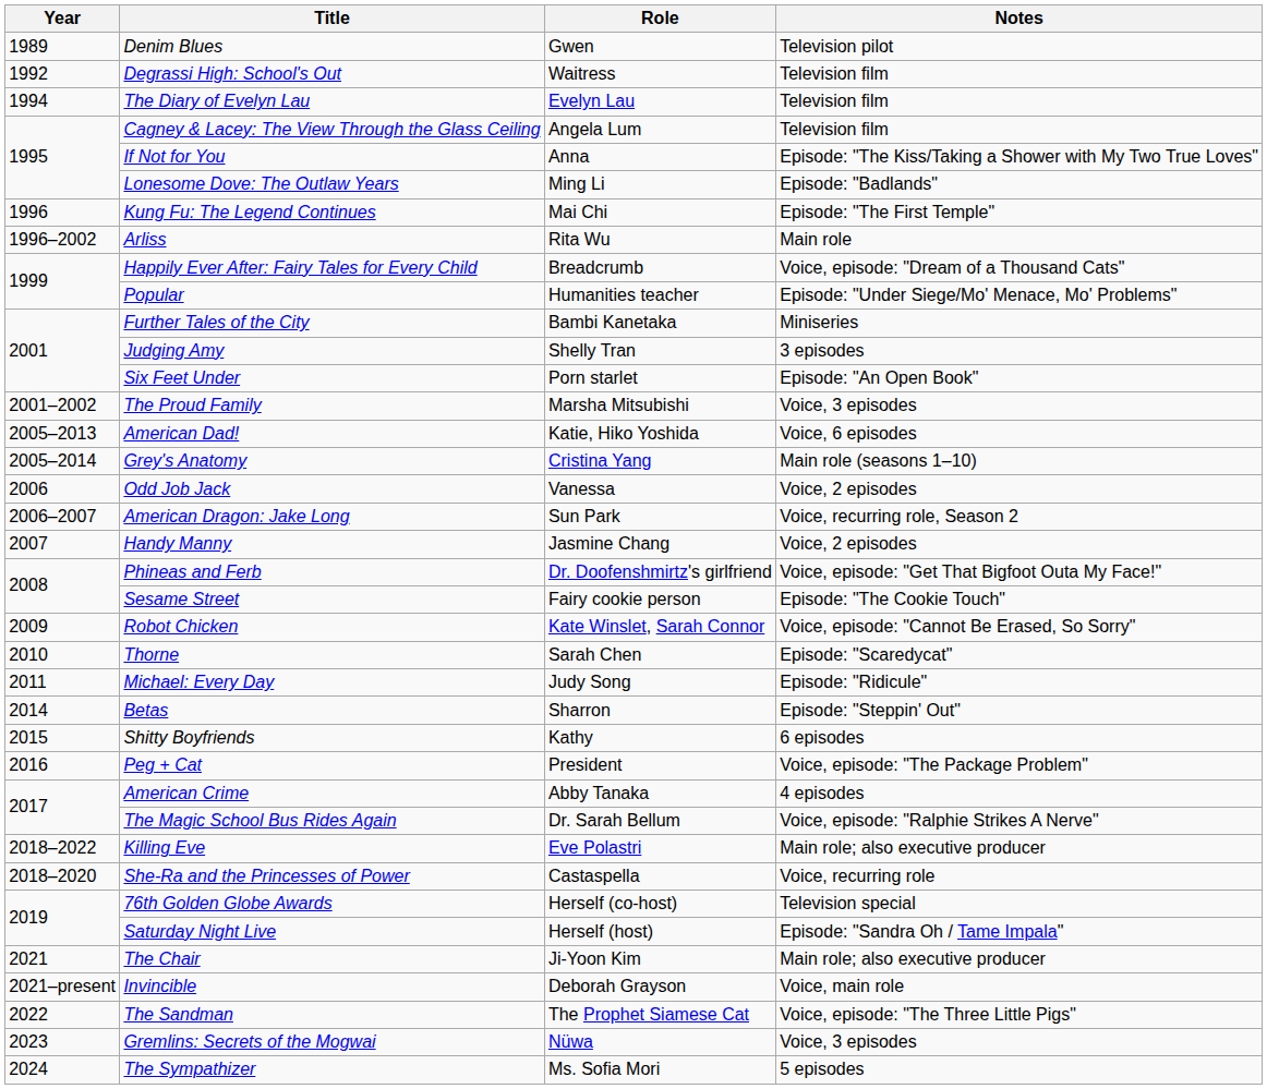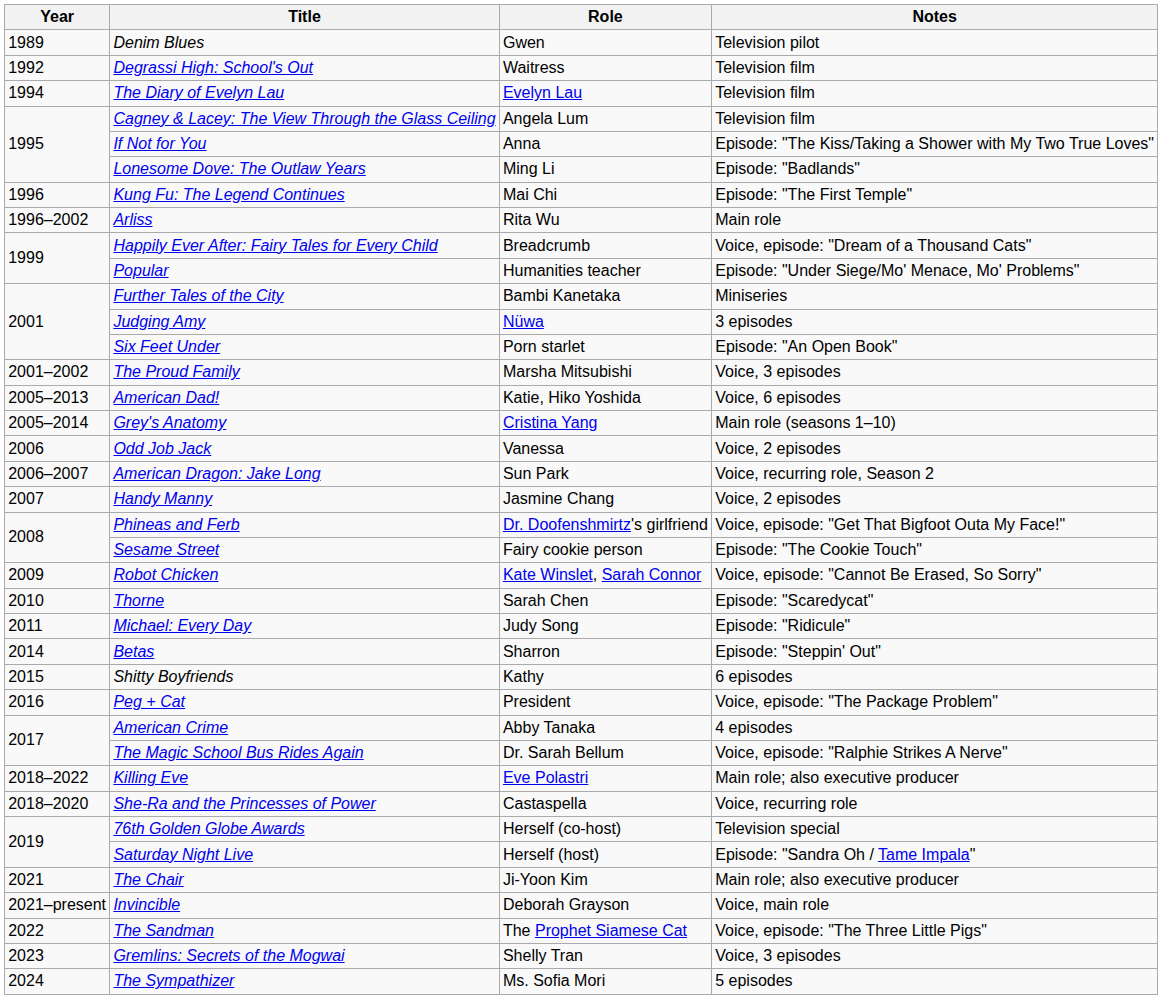 <table class="wikitable sortable">
 <tr>
 <th>Year</th>
 <th>Title</th>
 <th class="unsortable">Role</th>
 <th class="unsortable">Notes</th>
 </tr>
 <tr>
 <td>1989</td>
 <td><em>Denim Blues</em></td>
 <td>Gwen</td>
 <td>Television pilot</td>
 </tr>
 <tr>
 <td>1992</td>
 <td><em><a href='#'>Degrassi High: School's Out</a></em></td>
 <td>Waitress</td>
 <td>Television film</td>
 </tr>
 <tr>
 <td>1994</td>
 <td data-sort-value="Diary of Evelyn Lau, The"><em><a href='#'>The Diary of Evelyn Lau</a></em></td>
 <td><a href='#'>Evelyn Lau</a></td>
 <td>Television film</td>
 </tr>
 <tr>
 <td rowspan="3">1995</td>
 <td><em><a href='#'>Cagney & Lacey: The View Through the Glass Ceiling</a></em></td>
 <td>Angela Lum</td>
 <td>Television film</td>
 </tr>
 <tr>
 <td><em><a href='#'>If Not for You</a></em></td>
 <td>Anna</td>
 <td>Episode: "The Kiss/Taking a Shower with My Two True Loves"</td>
 </tr>
 <tr>
 <td><em><a href='#'>Lonesome Dove: The Outlaw Years</a></em></td>
 <td>Ming Li</td>
 <td>Episode: "Badlands"</td>
 </tr>
 <tr>
 <td>1996</td>
 <td><em><a href='#'>Kung Fu: The Legend Continues</a></em></td>
 <td>Mai Chi</td>
 <td>Episode: "The First Temple"</td>
 </tr>
 <tr>
 <td>1996–2002</td>
 <td><em><a href='#'>Arliss</a></em></td>
 <td>Rita Wu</td>
 <td>Main role</td>
 </tr>
 <tr>
 <td rowspan="2">1999</td>
 <td><em><a href='#'>Happily Ever After: Fairy Tales for Every Child</a></em></td>
 <td>Breadcrumb</td>
 <td>Voice, episode: "Dream of a Thousand Cats"</td>
 </tr>
 <tr>
 <td><em><a href='#'>Popular</a></em></td>
 <td>Humanities teacher</td>
 <td>Episode: "Under Siege/Mo' Menace, Mo' Problems"</td>
 </tr>
 <tr>
 <td rowspan="3">2001</td>
 <td><em><a href='#'>Further Tales of the City</a></em></td>
 <td>Bambi Kanetaka</td>
 <td>Miniseries</td>
 </tr>
 <tr>
 <td><em><a href='#'>Judging Amy</a></em></td>
-<td>Shelly Tran</td>
+<td><a href='#'>Nüwa</a></td>
 <td>3 episodes</td>
 </tr>
 <tr>
 <td><em><a href='#'>Six Feet Under</a></em></td>
 <td>Porn starlet</td>
 <td>Episode: "An Open Book"</td>
 </tr>
 <tr>
 <td>2001–2002</td>
 <td data-sort-value="Proud Family, The"><em><a href='#'>The Proud Family</a></em></td>
 <td>Marsha Mitsubishi</td>
 <td>Voice, 3 episodes</td>
 </tr>
 <tr>
 <td>2005–2013</td>
 <td><em><a href='#'>American Dad!</a></em></td>
 <td>Katie, Hiko Yoshida</td>
 <td>Voice, 6 episodes</td>
 </tr>
 <tr>
 <td>2005–2014</td>
 <td><em><a href='#'>Grey's Anatomy</a></em></td>
 <td><a href='#'>Cristina Yang</a></td>
 <td>Main role (seasons 1–10)</td>
 </tr>
 <tr>
 <td>2006</td>
 <td><em><a href='#'>Odd Job Jack</a></em></td>
 <td>Vanessa</td>
 <td>Voice, 2 episodes</td>
 </tr>
 <tr>
 <td>2006–2007</td>
 <td><em><a href='#'>American Dragon: Jake Long</a></em></td>
 <td>Sun Park</td>
 <td>Voice, recurring role, Season 2</td>
 </tr>
 <tr>
 <td>2007</td>
 <td><em><a href='#'>Handy Manny</a></em></td>
 <td>Jasmine Chang</td>
 <td>Voice, 2 episodes</td>
 </tr>
 <tr>
 <td rowspan="2">2008</td>
 <td><em><a href='#'>Phineas and Ferb</a></em></td>
 <td><a href='#'>Dr. Doofenshmirtz</a>'s girlfriend</td>
 <td>Voice, episode: "Get That Bigfoot Outa My Face!"</td>
 </tr>
 <tr>
 <td><em><a href='#'>Sesame Street</a></em></td>
 <td>Fairy cookie person</td>
 <td>Episode: "The Cookie Touch"</td>
 </tr>
 <tr>
 <td>2009</td>
 <td><em><a href='#'>Robot Chicken</a></em></td>
 <td><a href='#'>Kate Winslet</a>, <a href='#'>Sarah Connor</a></td>
 <td>Voice, episode: "Cannot Be Erased, So Sorry"</td>
 </tr>
 <tr>
 <td>2010</td>
 <td><em><a href='#'>Thorne</a></em></td>
 <td>Sarah Chen</td>
 <td>Episode: "Scaredycat"</td>
 </tr>
 <tr>
 <td>2011</td>
 <td><em><a href='#'>Michael: Every Day</a></em></td>
 <td>Judy Song</td>
 <td>Episode: "Ridicule"</td>
 </tr>
 <tr>
 <td>2014</td>
 <td><em><a href='#'>Betas</a></em></td>
 <td>Sharron</td>
 <td>Episode: "Steppin' Out"</td>
 </tr>
 <tr>
 <td>2015</td>
 <td><em>Shitty Boyfriends</em></td>
 <td>Kathy</td>
 <td>6 episodes</td>
 </tr>
 <tr>
 <td>2016</td>
 <td><em><a href='#'>Peg + Cat</a></em></td>
 <td>President</td>
 <td>Voice, episode: "The Package Problem"</td>
 </tr>
 <tr>
 <td rowspan="2">2017</td>
 <td><em><a href='#'>American Crime</a></em></td>
 <td>Abby Tanaka</td>
 <td>4 episodes</td>
 </tr>
 <tr>
 <td data-sort-value="Magic School Bus Rides Again, The"><em><a href='#'>The Magic School Bus Rides Again</a></em></td>
 <td>Dr. Sarah Bellum</td>
 <td>Voice, episode: "Ralphie Strikes A Nerve"</td>
 </tr>
 <tr>
 <td>2018–2022</td>
 <td><em><a href='#'>Killing Eve</a></em></td>
 <td><a href='#'>Eve Polastri</a></td>
 <td>Main role; also executive producer</td>
 </tr>
 <tr>
 <td>2018–2020</td>
 <td><em><a href='#'>She-Ra and the Princesses of Power</a></em></td>
 <td>Castaspella</td>
 <td>Voice, recurring role</td>
 </tr>
 <tr>
 <td rowspan="2">2019</td>
 <td data-sort-value="Seventy-sixth Golden Globe Awards"><em><a href='#'>76th Golden Globe Awards</a></em></td>
 <td>Herself (co-host)</td>
 <td>Television special</td>
 </tr>
 <tr>
 <td><em><a href='#'>Saturday Night Live</a></em></td>
 <td>Herself (host)</td>
 <td>Episode: "Sandra Oh / <a href='#'>Tame Impala</a>"</td>
 </tr>
 <tr>
 <td>2021</td>
 <td data-sort-value="Chair, The"><em><a href='#'>The Chair</a></em></td>
 <td>Ji-Yoon Kim</td>
 <td>Main role; also executive producer</td>
 </tr>
 <tr>
 <td>2021–present</td>
 <td><em><a href='#'>Invincible</a></em></td>
 <td>Deborah Grayson</td>
 <td>Voice, main role</td>
 </tr>
 <tr>
 <td>2022</td>
 <td data-sort-value="Sandman, The"><em><a href='#'>The Sandman</a></em></td>
 <td>The <a href='#'>Prophet Siamese Cat</a></td>
 <td>Voice, episode: "The Three Little Pigs"</td>
 </tr>
 <tr>
 <td>2023</td>
 <td><em><a href='#'>Gremlins: Secrets of the Mogwai</a></em></td>
-<td><a href='#'>Nüwa</a></td>
+<td>Shelly Tran</td>
 <td>Voice, 3 episodes</td>
 </tr>
 <tr>
 <td>2024</td>
 <td data-sort-value="Sympathizer, The"><em><a href='#'>The Sympathizer</a></em></td>
 <td>Ms. Sofia Mori</td>
 <td>5 episodes</td>
 </tr>
 </table>
